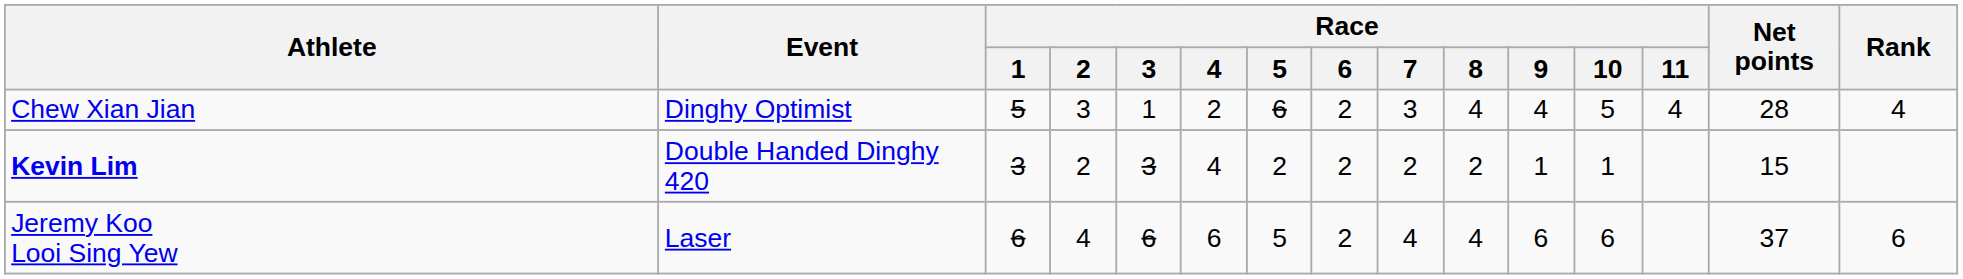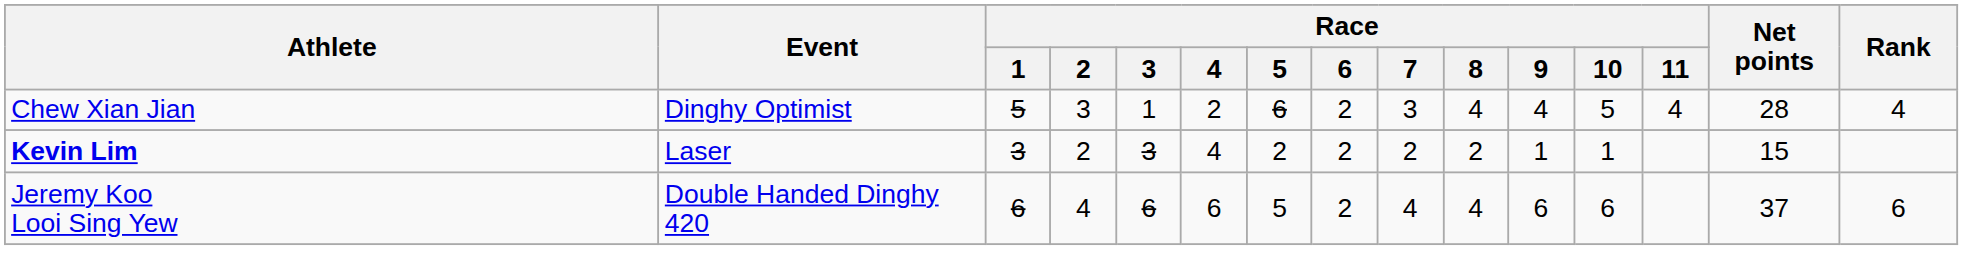 <table class="wikitable" width="84%" style="text-align:center; font-size:90%">
 <tr>
 <th rowspan="2" width="20%">Athlete</th>
 <th rowspan="2" width="10%">Event</th>
 <th colspan="11" width="48%">Race</th>
 <th rowspan="2" width="3%">Net points</th>
 <th rowspan="2" width="3%">Rank</th>
 </tr>
 <tr>
 <th width="2%">1</th>
 <th width="2%">2</th>
 <th width="2%">3</th>
 <th width="2%">4</th>
 <th width="2%">5</th>
 <th width="2%">6</th>
 <th width="2%">7</th>
 <th width="2%">8</th>
 <th width="2%">9</th>
 <th width="2%">10</th>
 <th width="2%">11</th>
 </tr>
 <tr>
 <td align="left"><a href='#'>Chew Xian Jian</a></td>
 <td align="left"><a href='#'>Dinghy Optimist</a></td>
 <td><s>5</s></td>
 <td>3</td>
 <td>1</td>
 <td>2</td>
 <td><s>6</s></td>
 <td>2</td>
 <td>3</td>
 <td>4</td>
 <td>4</td>
 <td>5</td>
 <td>4</td>
 <td>28</td>
 <td>4</td>
 </tr>
 <tr>
 <td align="left"><strong><a href='#'>Kevin Lim</a></strong></td>
-<td align="left"><a href='#'>Double Handed Dinghy 420</a></td>
+<td align="left"><a href='#'>Laser</a></td>
 <td><s>3</s></td>
 <td>2</td>
 <td><s>3</s></td>
 <td>4</td>
 <td>2</td>
 <td>2</td>
 <td>2</td>
 <td>2</td>
 <td>1</td>
 <td>1</td>
 <td></td>
 <td>15</td>
 <td></td>
 </tr>
 <tr>
 <td align="left"><a href='#'>Jeremy Koo</a><br><a href='#'>Looi Sing Yew</a></td>
-<td align="left"><a href='#'>Laser</a></td>
+<td align="left"><a href='#'>Double Handed Dinghy 420</a></td>
 <td><s>6</s></td>
 <td>4</td>
 <td><s>6</s></td>
 <td>6</td>
 <td>5</td>
 <td>2</td>
 <td>4</td>
 <td>4</td>
 <td>6</td>
 <td>6</td>
 <td></td>
 <td>37</td>
 <td>6</td>
 </tr>
 </table>
